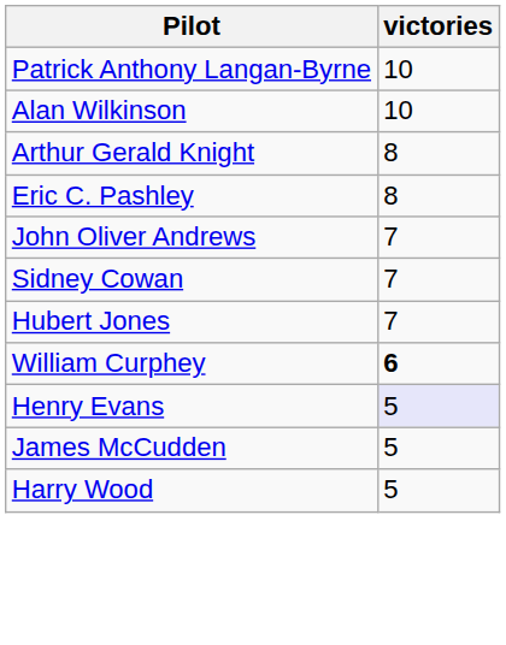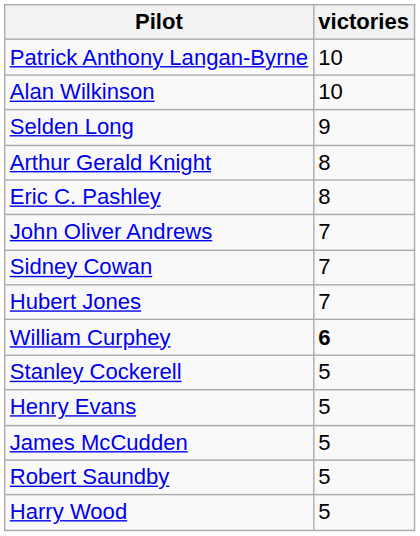 <table class="wikitable">
 <tr>
 <th>Pilot</th>
 <th>victories</th>
 </tr>
 <tr>
 <td><a href='#'>Patrick Anthony Langan-Byrne</a></td>
 <td>10</td>
 </tr>
 <tr>
 <td><a href='#'>Alan Wilkinson</a></td>
 <td>10</td>
+</tr>
+<tr>
+<td><a href='#'>Selden Long</a></td>
+<td>9</td>
 </tr>
 <tr>
 <td><a href='#'>Arthur Gerald Knight</a></td>
 <td>8</td>
 </tr>
 <tr>
 <td><a href='#'>Eric C. Pashley</a></td>
 <td>8</td>
 </tr>
 <tr>
 <td><a href='#'>John Oliver Andrews</a></td>
 <td>7</td>
 </tr>
 <tr>
 <td><a href='#'>Sidney Cowan</a></td>
 <td>7</td>
 </tr>
 <tr>
 <td><a href='#'>Hubert Jones</a></td>
 <td>7</td>
 </tr>
 <tr>
 <td><a href='#'>William Curphey</a></td>
 <td><strong>6</strong></td>
 </tr>
 <tr>
+<td><a href='#'>Stanley Cockerell</a></td>
+<td>5</td>
+</tr>
+<tr>
 <td><a href='#'>Henry Evans</a></td>
-<td style="background: lavender;">5</td>
+<td>5</td>
 </tr>
 <tr>
 <td><a href='#'>James McCudden</a></td>
+<td>5</td>
+</tr>
+<tr>
+<td><a href='#'>Robert Saundby</a></td>
 <td>5</td>
 </tr>
 <tr>
 <td><a href='#'>Harry Wood</a></td>
 <td>5</td>
 </tr>
 </table>
